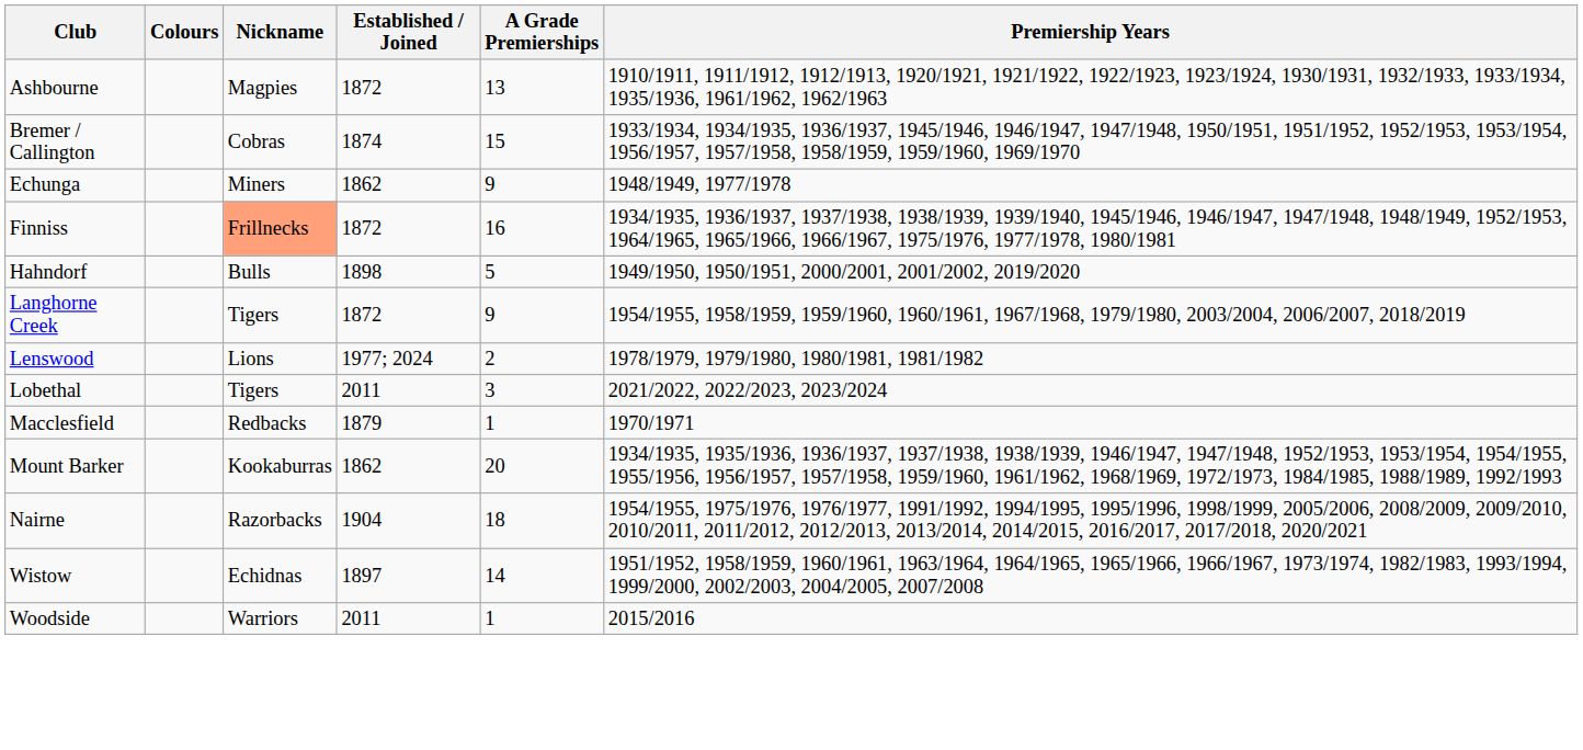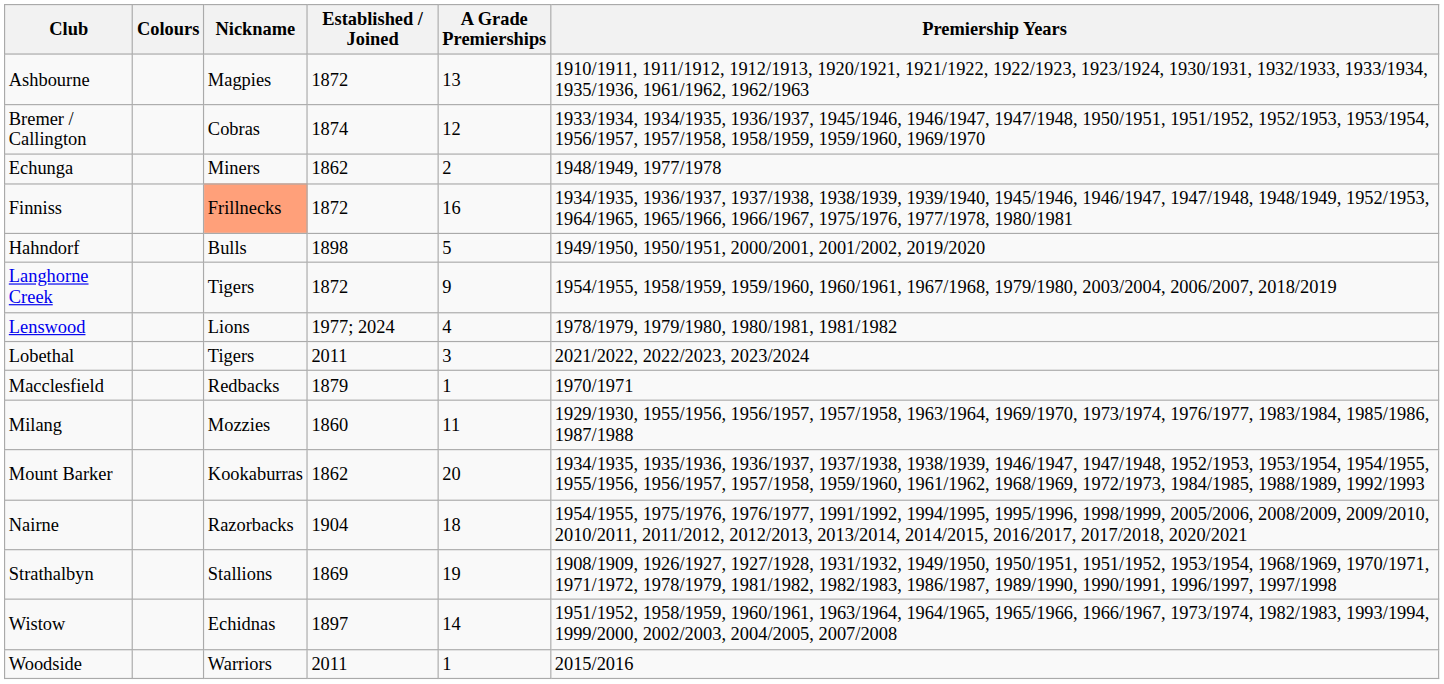 <table class="wikitable">
 <tr>
 <th>Club</th>
 <th>Colours</th>
 <th>Nickname</th>
 <th>Established / Joined</th>
 <th>A Grade<br>Premierships</th>
 <th>Premiership Years</th>
 </tr>
 <tr>
 <td>Ashbourne</td>
 <td></td>
 <td>Magpies</td>
 <td>1872</td>
 <td>13</td>
 <td>1910/1911, 1911/1912, 1912/1913, 1920/1921, 1921/1922, 1922/1923, 1923/1924, 1930/1931, 1932/1933, 1933/1934, 1935/1936, 1961/1962, 1962/1963</td>
 </tr>
 <tr>
 <td>Bremer / Callington</td>
 <td></td>
 <td>Cobras</td>
 <td>1874</td>
-<td>15</td>
+<td>12</td>
 <td>1933/1934, 1934/1935, 1936/1937, 1945/1946, 1946/1947, 1947/1948, 1950/1951, 1951/1952, 1952/1953, 1953/1954, 1956/1957, 1957/1958, 1958/1959, 1959/1960, 1969/1970</td>
 </tr>
 <tr>
 <td>Echunga</td>
 <td></td>
 <td>Miners</td>
 <td>1862</td>
-<td>9</td>
+<td>2</td>
 <td>1948/1949, 1977/1978</td>
 </tr>
 <tr>
 <td>Finniss</td>
 <td></td>
 <td style="background: lightsalmon;">Frillnecks</td>
 <td>1872</td>
 <td>16</td>
 <td>1934/1935, 1936/1937, 1937/1938, 1938/1939, 1939/1940, 1945/1946, 1946/1947, 1947/1948, 1948/1949, 1952/1953, 1964/1965, 1965/1966, 1966/1967, 1975/1976, 1977/1978, 1980/1981</td>
 </tr>
 <tr>
 <td>Hahndorf</td>
 <td></td>
 <td>Bulls</td>
 <td>1898</td>
 <td>5</td>
 <td>1949/1950, 1950/1951, 2000/2001, 2001/2002, 2019/2020</td>
 </tr>
 <tr>
 <td><a href='#'>Langhorne Creek</a></td>
 <td></td>
 <td>Tigers</td>
 <td>1872</td>
 <td>9</td>
 <td>1954/1955, 1958/1959, 1959/1960, 1960/1961, 1967/1968, 1979/1980, 2003/2004, 2006/2007, 2018/2019</td>
 </tr>
 <tr>
 <td><a href='#'>Lenswood</a></td>
 <td></td>
 <td>Lions</td>
 <td>1977; 2024</td>
-<td>2</td>
+<td>4</td>
 <td>1978/1979, 1979/1980, 1980/1981, 1981/1982</td>
 </tr>
 <tr>
 <td>Lobethal</td>
 <td></td>
 <td>Tigers</td>
 <td>2011</td>
 <td>3</td>
 <td>2021/2022, 2022/2023, 2023/2024</td>
 </tr>
 <tr>
 <td>Macclesfield</td>
 <td></td>
 <td>Redbacks</td>
 <td>1879</td>
 <td>1</td>
 <td>1970/1971</td>
 </tr>
 <tr>
+<td>Milang</td>
+<td></td>
+<td>Mozzies</td>
+<td>1860</td>
+<td>11</td>
+<td>1929/1930, 1955/1956, 1956/1957, 1957/1958, 1963/1964, 1969/1970, 1973/1974, 1976/1977, 1983/1984, 1985/1986, 1987/1988</td>
+</tr>
+<tr>
 <td>Mount Barker</td>
 <td></td>
 <td>Kookaburras</td>
 <td>1862</td>
 <td>20</td>
 <td>1934/1935, 1935/1936, 1936/1937, 1937/1938, 1938/1939, 1946/1947, 1947/1948, 1952/1953, 1953/1954, 1954/1955, 1955/1956, 1956/1957, 1957/1958, 1959/1960, 1961/1962, 1968/1969, 1972/1973, 1984/1985, 1988/1989, 1992/1993</td>
 </tr>
 <tr>
 <td>Nairne</td>
 <td></td>
 <td>Razorbacks</td>
 <td>1904</td>
 <td>18</td>
 <td>1954/1955, 1975/1976, 1976/1977, 1991/1992, 1994/1995, 1995/1996, 1998/1999, 2005/2006, 2008/2009, 2009/2010, 2010/2011, 2011/2012, 2012/2013, 2013/2014, 2014/2015, 2016/2017, 2017/2018, 2020/2021</td>
+</tr>
+<tr>
+<td>Strathalbyn</td>
+<td></td>
+<td>Stallions</td>
+<td>1869</td>
+<td>19</td>
+<td>1908/1909, 1926/1927, 1927/1928, 1931/1932, 1949/1950, 1950/1951, 1951/1952, 1953/1954, 1968/1969, 1970/1971, 1971/1972, 1978/1979, 1981/1982, 1982/1983, 1986/1987, 1989/1990, 1990/1991, 1996/1997, 1997/1998</td>
 </tr>
 <tr>
 <td>Wistow</td>
 <td></td>
 <td>Echidnas</td>
 <td>1897</td>
 <td>14</td>
 <td>1951/1952, 1958/1959, 1960/1961, 1963/1964, 1964/1965, 1965/1966, 1966/1967, 1973/1974, 1982/1983, 1993/1994, 1999/2000, 2002/2003, 2004/2005, 2007/2008</td>
 </tr>
 <tr>
 <td>Woodside</td>
 <td></td>
 <td>Warriors</td>
 <td>2011</td>
 <td>1</td>
 <td>2015/2016</td>
 </tr>
 </table>
